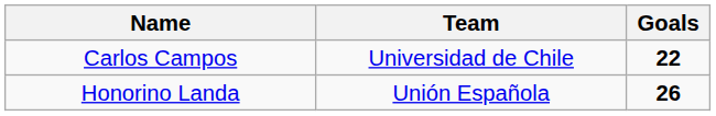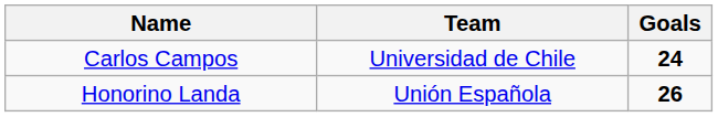 <table class="wikitable" style="font-size:95%; text-align:center;">
 <tr>
 <th width="205">Name</th>
 <th width="205">Team</th>
 <th width="50">Goals</th>
 </tr>
 <tr>
 <td> <a href='#'>Carlos Campos</a></td>
 <td><a href='#'>Universidad de Chile</a></td>
-<td><strong>22</strong></td>
+<td><strong>24</strong></td>
 </tr>
 <tr>
 <td> <a href='#'>Honorino Landa</a></td>
 <td><a href='#'>Unión Española</a></td>
 <td><strong>26</strong></td>
 </tr>
 </table>
